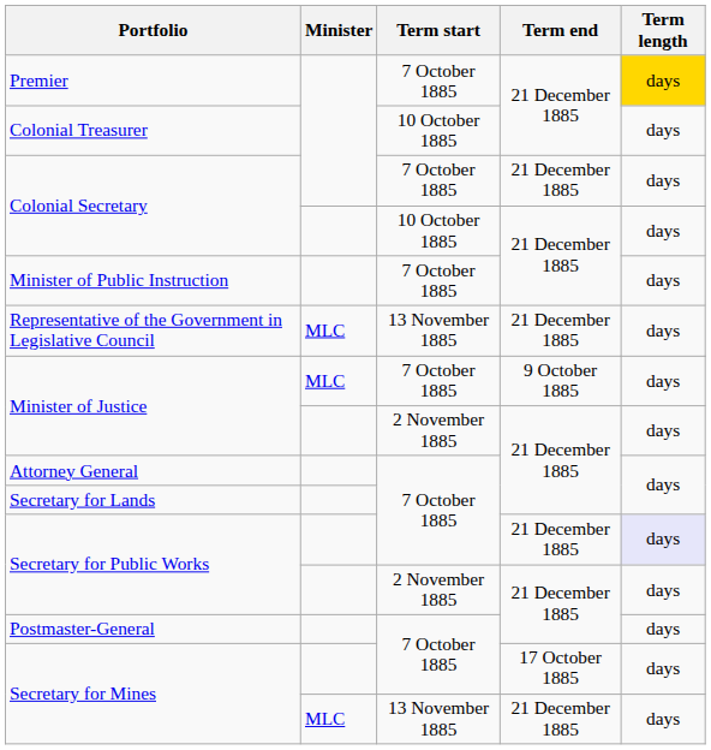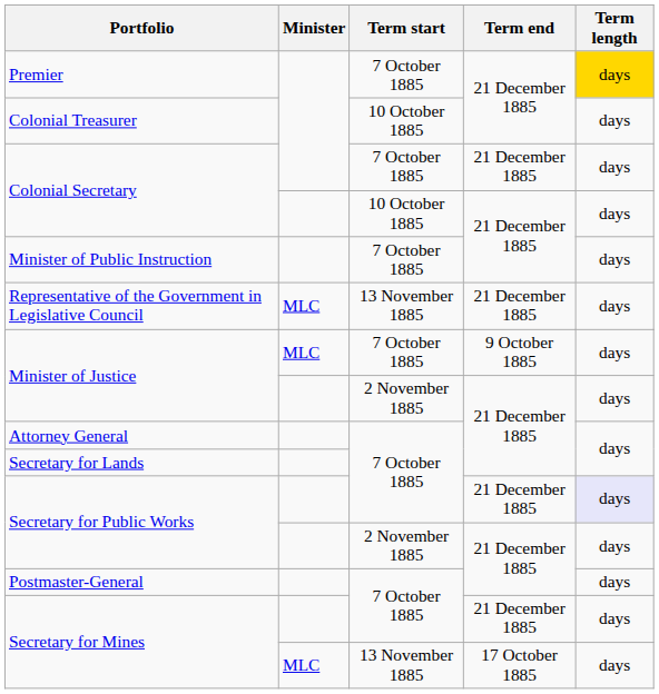 <table class="wikitable sortable">
 <tr>
 <th>Portfolio</th>
 <th>Minister</th>
 <th>Term start</th>
 <th>Term end</th>
 <th>Term length</th>
 </tr>
 <tr>
 <td><a href='#'>Premier</a></td>
 <td rowspan="3"></td>
 <td rowspan="1" align="center">7 October 1885</td>
 <td rowspan="2" align="center">21 December 1885</td>
 <td rowspan="1" align="center" style="background: gold;"> days</td>
 </tr>
 <tr>
 <td><a href='#'>Colonial Treasurer</a></td>
 <td rowspan="1" align="center">10 October 1885</td>
 <td rowspan="1" align="center"> days</td>
 </tr>
 <tr>
 <td rowspan="2"><a href='#'>Colonial Secretary</a></td>
 <td rowspan="1" align="center">7 October 1885</td>
 <td rowspan="1" align="center">21 December 1885</td>
 <td rowspan="1" align="center"> days</td>
 </tr>
 <tr>
 <td></td>
 <td rowspan="1" align="center">10 October 1885</td>
 <td rowspan="2" align="center">21 December 1885</td>
 <td rowspan="1" align="center"> days</td>
 </tr>
 <tr>
 <td><a href='#'>Minister of Public Instruction</a></td>
 <td></td>
 <td rowspan="1" align="center">7 October 1885</td>
 <td rowspan="1" align="center"> days</td>
 </tr>
 <tr>
 <td rowspan="2"><a href='#'>Representative of the Government in Legislative Council</a></td>
 <td> <a href='#'>MLC</a></td>
 <td rowspan="1" align="center">13 November 1885</td>
 <td rowspan="1" align="center">21 December 1885</td>
 <td rowspan="1" align="center"> days</td>
 </tr>
 <tr>
 <td rowspan="2"> <a href='#'>MLC</a></td>
 <td rowspan="2" align="center">7 October 1885</td>
 <td rowspan="2" align="center">9 October 1885</td>
 <td rowspan="2" align="center"> days</td>
 </tr>
 <tr>
 <td rowspan="2"><a href='#'>Minister of Justice</a></td>
 </tr>
 <tr>
 <td></td>
 <td rowspan="1" align="center">2 November 1885</td>
 <td rowspan="3" align="center">21 December 1885</td>
 <td rowspan="1" align="center"> days</td>
 </tr>
 <tr>
 <td><a href='#'>Attorney General</a></td>
 <td></td>
 <td rowspan="3" align="center">7 October 1885</td>
 <td rowspan="2" align="center"> days</td>
 </tr>
 <tr>
 <td><a href='#'>Secretary for Lands</a></td>
 <td></td>
 </tr>
 <tr>
 <td rowspan="2"><a href='#'>Secretary for Public Works</a></td>
 <td></td>
 <td rowspan="1" align="center">21 December 1885</td>
 <td rowspan="1" align="center" style="background: lavender;"> days</td>
 </tr>
 <tr>
 <td></td>
 <td rowspan="1" align="center">2 November 1885</td>
 <td rowspan="2" align="center">21 December 1885</td>
 <td rowspan="1" align="center"> days</td>
 </tr>
 <tr>
 <td><a href='#'>Postmaster-General</a></td>
 <td></td>
 <td rowspan="2" align="center">7 October 1885</td>
 <td rowspan="1" align="center"> days</td>
 </tr>
 <tr>
 <td rowspan="2"><a href='#'>Secretary for Mines</a></td>
 <td></td>
-<td rowspan="1" align="center">17 October 1885</td>
+<td rowspan="1" align="center">21 December 1885</td>
 <td rowspan="1" align="center"> days</td>
 </tr>
 <tr>
 <td> <a href='#'>MLC</a></td>
 <td rowspan="1" align="center">13 November 1885</td>
-<td rowspan="1" align="center">21 December 1885</td>
+<td rowspan="1" align="center">17 October 1885</td>
 <td rowspan="1" align="center"> days</td>
 </tr>
 </table>
